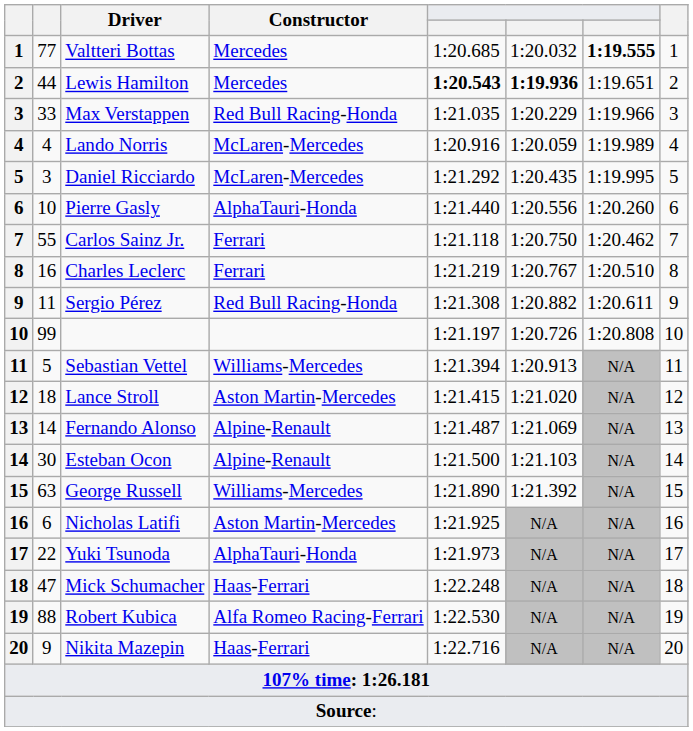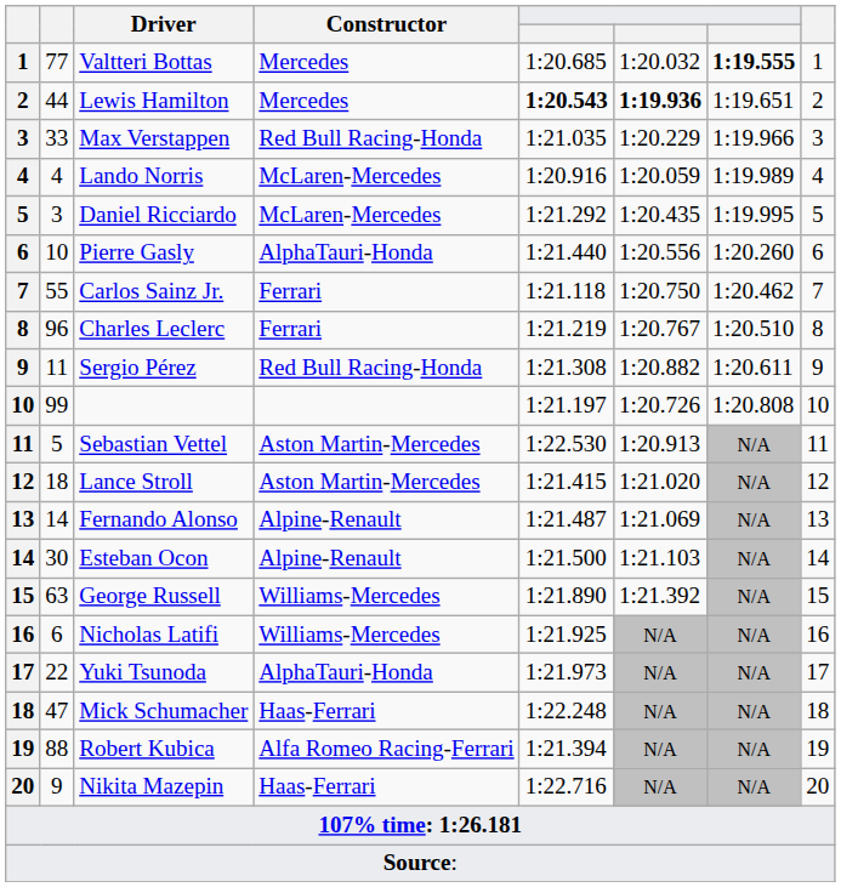 <table class="wikitable sortable" style="font-size: 85%;">
 <tr>
 <th rowspan="2"></th>
 <th rowspan="2"></th>
 <th rowspan="2">Driver</th>
 <th rowspan="2">Constructor</th>
 <th colspan="3" style="background:#eaecf0; text-align:center;"></th>
 <th rowspan="2"></th>
 </tr>
 <tr>
 <th scope="col"></th>
 <th scope="col"></th>
 <th scope="col"></th>
 </tr>
 <tr>
 <th scope="row">1</th>
 <td align="center">77</td>
 <td data-sort-value="bot"> <a href='#'>Valtteri Bottas</a></td>
 <td><a href='#'>Mercedes</a></td>
 <td>1:20.685</td>
 <td>1:20.032</td>
 <td><strong>1:19.555</strong></td>
 <td align="center">1</td>
 </tr>
 <tr>
 <th scope="row">2</th>
 <td align="center">44</td>
 <td data-sort-value="ham"> <a href='#'>Lewis Hamilton</a></td>
 <td><a href='#'>Mercedes</a></td>
 <td><strong>1:20.543</strong></td>
 <td><strong>1:19.936</strong></td>
 <td>1:19.651</td>
 <td align="center">2</td>
 </tr>
 <tr>
 <th scope="row">3</th>
 <td align="center">33</td>
 <td data-sort-value="ver"> <a href='#'>Max Verstappen</a></td>
 <td><a href='#'>Red Bull Racing</a>-<a href='#'>Honda</a></td>
 <td>1:21.035</td>
 <td>1:20.229</td>
 <td>1:19.966</td>
 <td align="center">3</td>
 </tr>
 <tr>
 <th scope="row">4</th>
 <td align="center">4</td>
 <td data-sort-value="nor"> <a href='#'>Lando Norris</a></td>
 <td><a href='#'>McLaren</a>-<a href='#'>Mercedes</a></td>
 <td>1:20.916</td>
 <td>1:20.059</td>
 <td>1:19.989</td>
 <td align="center">4</td>
 </tr>
 <tr>
 <th scope="row">5</th>
 <td align="center">3</td>
 <td data-sort-value="ric"> <a href='#'>Daniel Ricciardo</a></td>
 <td><a href='#'>McLaren</a>-<a href='#'>Mercedes</a></td>
 <td>1:21.292</td>
 <td>1:20.435</td>
 <td>1:19.995</td>
 <td align="center">5</td>
 </tr>
 <tr>
 <th scope="row">6</th>
 <td align="center">10</td>
 <td data-sort-value="gas"> <a href='#'>Pierre Gasly</a></td>
 <td><a href='#'>AlphaTauri</a>-<a href='#'>Honda</a></td>
 <td>1:21.440</td>
 <td>1:20.556</td>
 <td>1:20.260</td>
 <td align="center">6</td>
 </tr>
 <tr>
 <th scope="row">7</th>
 <td align="center">55</td>
 <td data-sort-value="sai"> <a href='#'>Carlos Sainz Jr.</a></td>
 <td><a href='#'>Ferrari</a></td>
 <td>1:21.118</td>
 <td>1:20.750</td>
 <td>1:20.462</td>
 <td align="center">7</td>
 </tr>
 <tr>
 <th scope="row">8</th>
-<td align="center">16</td>
+<td align="center">96</td>
 <td data-sort-value="lec"> <a href='#'>Charles Leclerc</a></td>
 <td><a href='#'>Ferrari</a></td>
 <td>1:21.219</td>
 <td>1:20.767</td>
 <td>1:20.510</td>
 <td align="center">8</td>
 </tr>
 <tr>
 <th scope="row">9</th>
 <td align="center">11</td>
 <td data-sort-value="per"> <a href='#'>Sergio Pérez</a></td>
 <td><a href='#'>Red Bull Racing</a>-<a href='#'>Honda</a></td>
 <td>1:21.308</td>
 <td>1:20.882</td>
 <td>1:20.611</td>
 <td align="center">9</td>
 </tr>
 <tr>
 <th scope="row">10</th>
 <td align="center">99</td>
 <td data-sort-value="gio"></td>
 <td></td>
 <td>1:21.197</td>
 <td>1:20.726</td>
 <td>1:20.808</td>
 <td align="center">10</td>
 </tr>
 <tr>
 <th scope="row">11</th>
 <td align="center">5</td>
 <td data-sort-value="vet"> <a href='#'>Sebastian Vettel</a></td>
-<td><a href='#'>Williams</a>-<a href='#'>Mercedes</a></td>
-<td>1:21.394</td>
+<td><a href='#'>Aston Martin</a>-<a href='#'>Mercedes</a></td>
+<td>1:22.530</td>
 <td>1:20.913</td>
 <td style="background: silver" align="center" data-sort-value="19"><small>N/A</small></td>
 <td align="center">11</td>
 </tr>
 <tr>
 <th scope="row">12</th>
 <td align="center">18</td>
 <td data-sort-value="str"> <a href='#'>Lance Stroll</a></td>
 <td><a href='#'>Aston Martin</a>-<a href='#'>Mercedes</a></td>
 <td>1:21.415</td>
 <td>1:21.020</td>
 <td style="background: silver" align="center" data-sort-value="15"><small>N/A</small></td>
 <td align="center">12</td>
 </tr>
 <tr>
 <th scope="row">13</th>
 <td align="center">14</td>
 <td data-sort-value="alo"> <a href='#'>Fernando Alonso</a></td>
 <td><a href='#'>Alpine</a>-<a href='#'>Renault</a></td>
 <td>1:21.487</td>
 <td>1:21.069</td>
 <td style="background: silver" align="center" data-sort-value="15"><small>N/A</small></td>
 <td align="center">13</td>
 </tr>
 <tr>
 <th scope="row">14</th>
 <td align="center">30</td>
 <td data-sort-value="oco"> <a href='#'>Esteban Ocon</a></td>
 <td><a href='#'>Alpine</a>-<a href='#'>Renault</a></td>
 <td>1:21.500</td>
 <td>1:21.103</td>
 <td style="background: silver" align="center" data-sort-value="15"><small>N/A</small></td>
 <td align="center">14</td>
 </tr>
 <tr>
 <th scope="row">15</th>
 <td align="center">63</td>
 <td data-sort-value="rus"> <a href='#'>George Russell</a></td>
 <td><a href='#'>Williams</a>-<a href='#'>Mercedes</a></td>
 <td>1:21.890</td>
 <td>1:21.392</td>
 <td style="background: silver" align="center" data-sort-value="15"><small>N/A</small></td>
 <td align="center">15</td>
 </tr>
 <tr>
 <th scope="row">16</th>
 <td align="center">6</td>
 <td data-sort-value="lat"> <a href='#'>Nicholas Latifi</a></td>
-<td><a href='#'>Aston Martin</a>-<a href='#'>Mercedes</a></td>
+<td><a href='#'>Williams</a>-<a href='#'>Mercedes</a></td>
 <td>1:21.925</td>
 <td style="background: silver" align="center" data-sort-value="18"><small>N/A</small></td>
 <td style="background: silver" align="center" data-sort-value="18"><small>N/A</small></td>
 <td align="center">16</td>
 </tr>
 <tr>
 <th scope="row">17</th>
 <td align="center">22</td>
 <td data-sort-value="tsu"> <a href='#'>Yuki Tsunoda</a></td>
 <td><a href='#'>AlphaTauri</a>-<a href='#'>Honda</a></td>
 <td>1:21.973</td>
 <td style="background: silver" align="center" data-sort-value="15"><small>N/A</small></td>
 <td style="background: silver" align="center" data-sort-value="15"><small>N/A</small></td>
 <td align="center">17</td>
 </tr>
 <tr>
 <th scope="row">18</th>
 <td align="center">47</td>
 <td data-sort-value="sch"> <a href='#'>Mick Schumacher</a></td>
 <td><a href='#'>Haas</a>-<a href='#'>Ferrari</a></td>
 <td>1:22.248</td>
 <td style="background: silver" align="center" data-sort-value="14"><small>N/A</small></td>
 <td style="background: silver" align="center" data-sort-value="18"><small>N/A</small></td>
 <td align="center">18</td>
 </tr>
 <tr>
 <th scope="row">19</th>
 <td align="center">88</td>
 <td data-sort-value="kub"> <a href='#'>Robert Kubica</a></td>
 <td><a href='#'>Alfa Romeo Racing</a>-<a href='#'>Ferrari</a></td>
-<td>1:22.530</td>
+<td>1:21.394</td>
 <td style="background: silver" align="center" data-sort-value="19"><small>N/A</small></td>
 <td style="background: silver" align="center" data-sort-value="19"><small>N/A</small></td>
 <td align="center">19</td>
 </tr>
 <tr>
 <th scope="row">20</th>
 <td align="center">9</td>
 <td data-sort-value="maz"><a href='#'>Nikita Mazepin</a></td>
 <td><a href='#'>Haas</a>-<a href='#'>Ferrari</a></td>
 <td>1:22.716</td>
 <td style="background: silver" align="center" data-sort-value="19"><small>N/A</small></td>
 <td style="background: silver" align="center" data-sort-value="19"><small>N/A</small></td>
 <td align="center">20</td>
 </tr>
 <tr class="sortbottom">
 <td colspan="8" style="background-color:#EAECF0;text-align:center"><strong><a href='#'>107% time</a>: 1:26.181</strong></td>
 </tr>
 <tr class="sortbottom">
 <td colspan="8" style="background-color:#EAECF0;text-align:center"><strong>Source</strong>:</td>
 </tr>
 <tr>
 </tr>
 </table>
